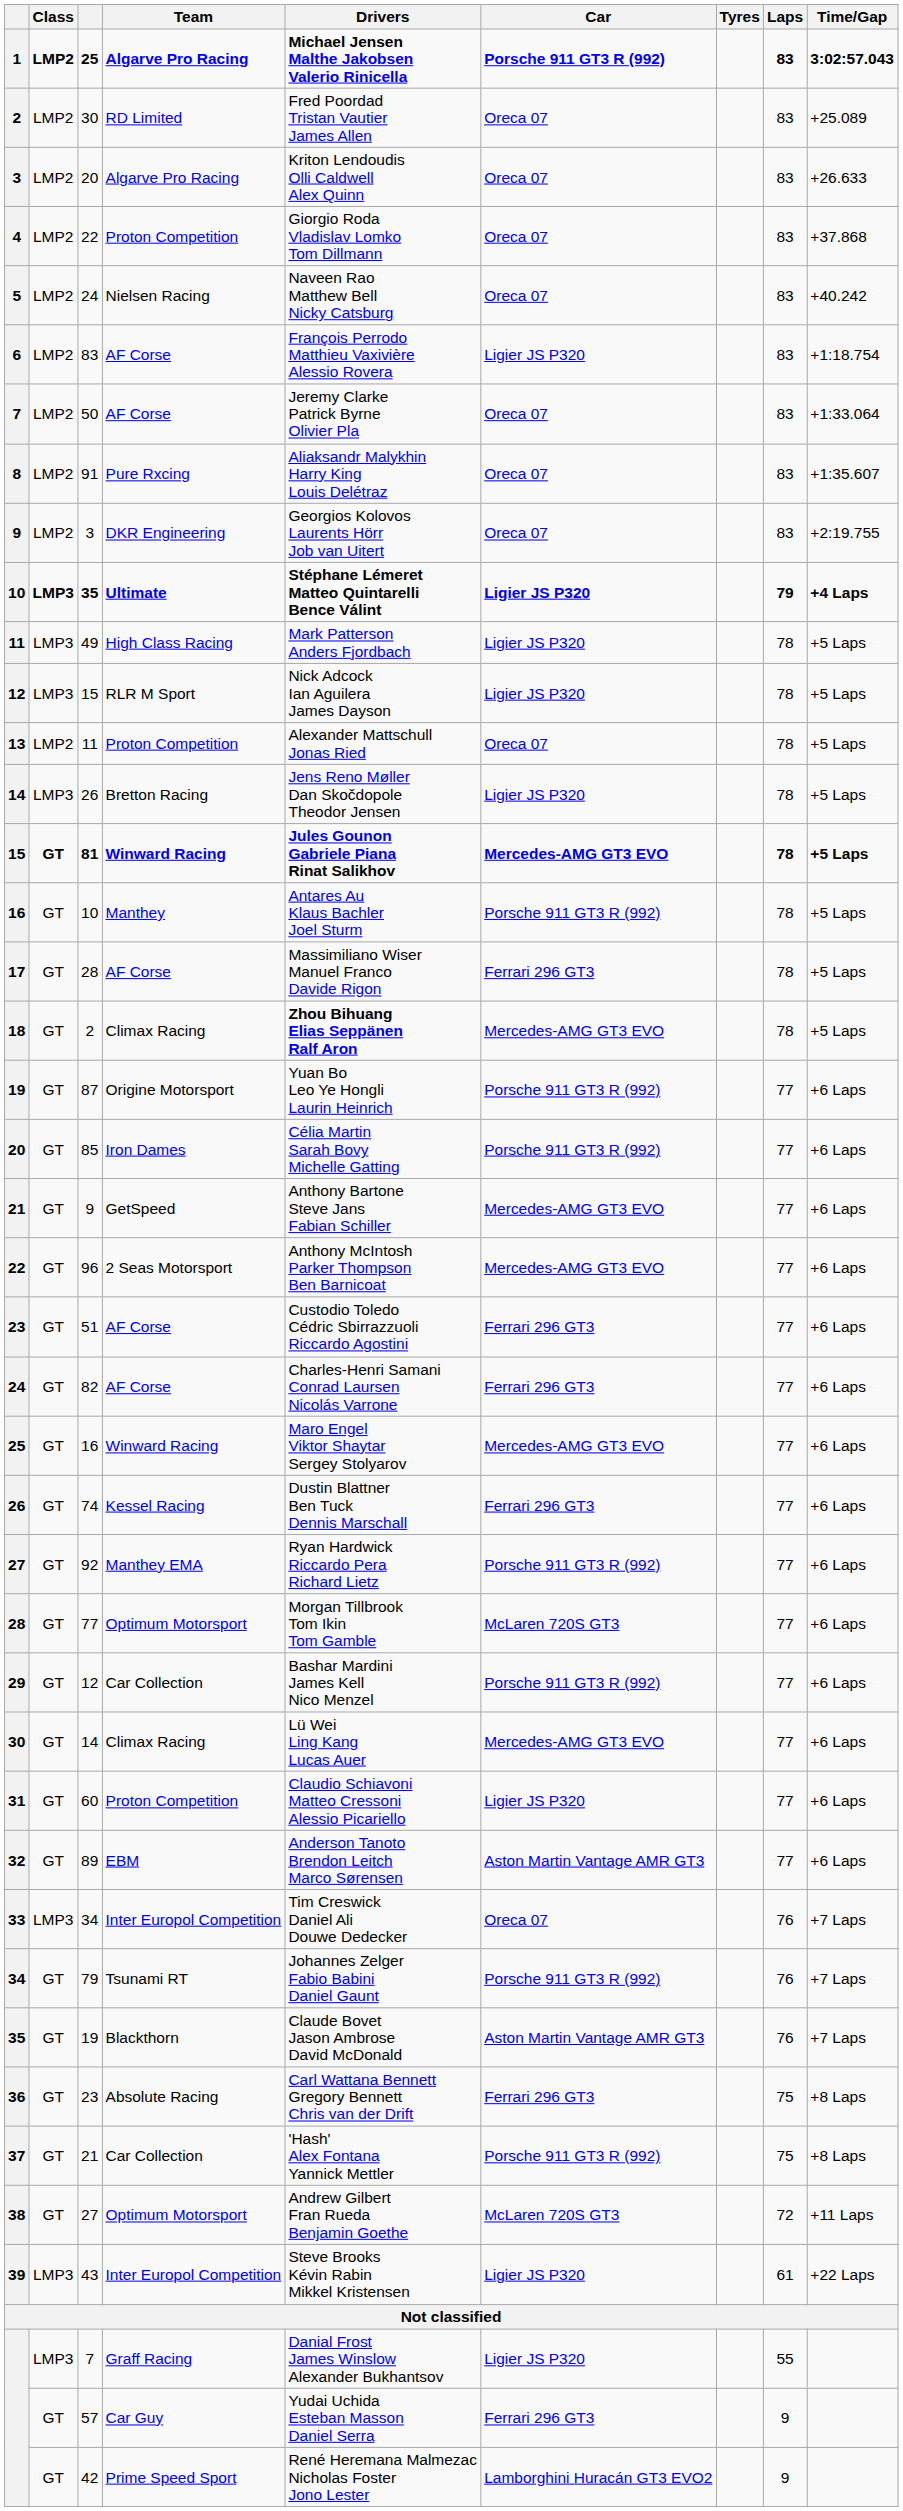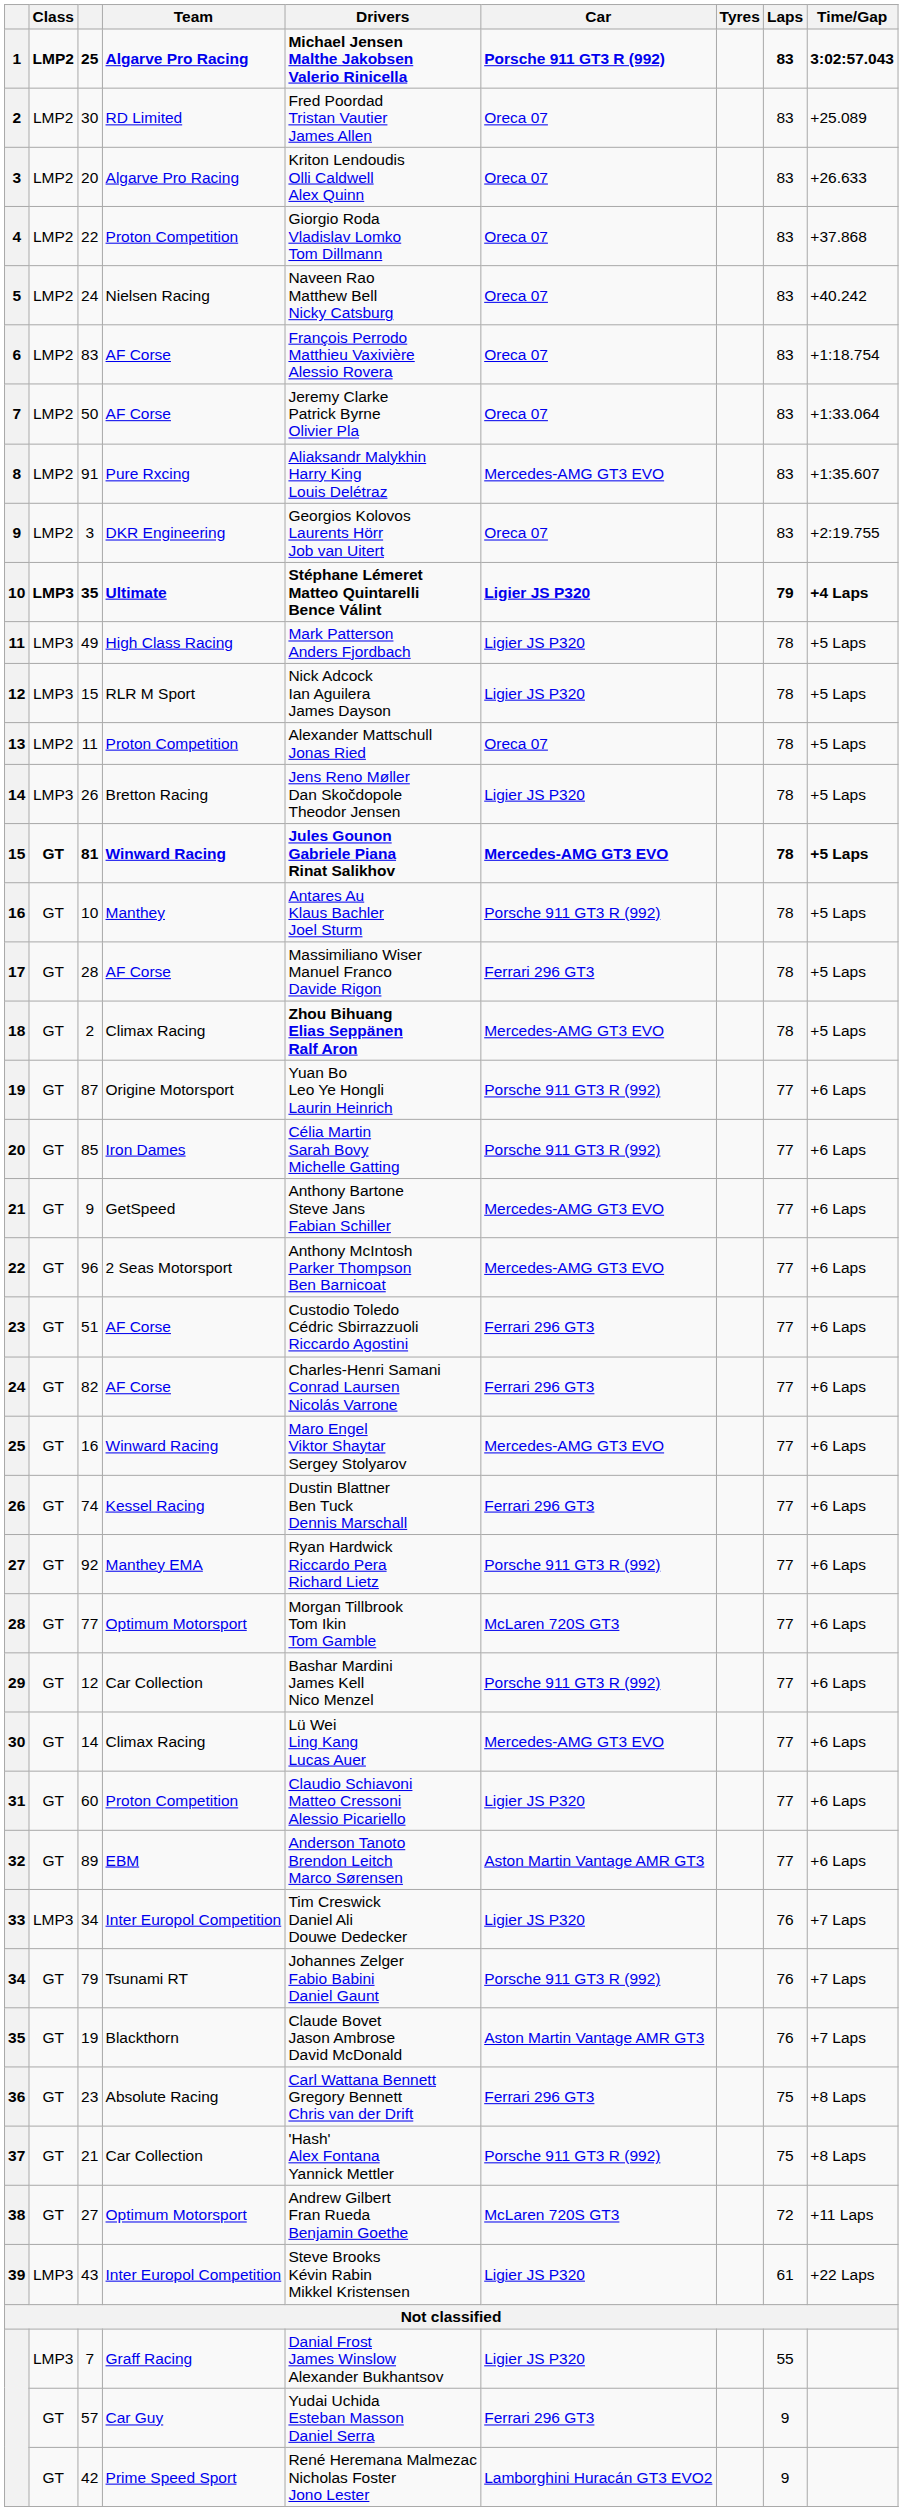 <table class="wikitable" style="font-size:95%;">
 <tr>
 <th></th>
 <th>Class</th>
 <th></th>
 <th>Team</th>
 <th>Drivers</th>
 <th>Car</th>
 <th>Tyres</th>
 <th>Laps</th>
 <th>Time/Gap</th>
 </tr>
 <tr style="font-weight: bold;">
 <th>1</th>
 <td align="center">LMP2</td>
 <td align="center">25</td>
 <td> <a href='#'>Algarve Pro Racing</a></td>
 <td> Michael Jensen<br> <a href='#'>Malthe Jakobsen</a><br> <a href='#'>Valerio Rinicella</a></td>
 <td><a href='#'>Porsche 911 GT3 R (992)</a></td>
 <td align="center"></td>
 <td align="center">83</td>
 <td align="center">3:02:57.043</td>
 </tr>
 <tr>
 <th>2</th>
 <td align="center">LMP2</td>
 <td align="center">30</td>
 <td> <a href='#'>RD Limited</a></td>
 <td> Fred Poordad<br> <a href='#'>Tristan Vautier</a><br> <a href='#'>James Allen</a></td>
 <td><a href='#'>Oreca 07</a></td>
 <td align="center"></td>
 <td align="center">83</td>
 <td>+25.089</td>
 </tr>
 <tr>
 <th>3</th>
 <td align="center">LMP2</td>
 <td align="center">20</td>
 <td> <a href='#'>Algarve Pro Racing</a></td>
 <td> Kriton Lendoudis<br> <a href='#'>Olli Caldwell</a><br> <a href='#'>Alex Quinn</a></td>
 <td><a href='#'>Oreca 07</a></td>
 <td align="center"></td>
 <td align="center">83</td>
 <td>+26.633</td>
 </tr>
 <tr>
 <th>4</th>
 <td align="center">LMP2</td>
 <td align="center">22</td>
 <td> <a href='#'>Proton Competition</a></td>
 <td> Giorgio Roda<br> <a href='#'>Vladislav Lomko</a><br> <a href='#'>Tom Dillmann</a></td>
 <td><a href='#'>Oreca 07</a></td>
 <td align="center"></td>
 <td align="center">83</td>
 <td>+37.868</td>
 </tr>
 <tr>
 <th>5</th>
 <td align="center">LMP2</td>
 <td align="center">24</td>
 <td> Nielsen Racing</td>
 <td> Naveen Rao<br> Matthew Bell<br> <a href='#'>Nicky Catsburg</a></td>
 <td><a href='#'>Oreca 07</a></td>
 <td align="center"></td>
 <td align="center">83</td>
 <td>+40.242</td>
 </tr>
 <tr>
 <th>6</th>
 <td align="center">LMP2</td>
 <td align="center">83</td>
 <td> <a href='#'>AF Corse</a></td>
 <td> <a href='#'>François Perrodo</a><br> <a href='#'>Matthieu Vaxivière</a><br> <a href='#'>Alessio Rovera</a></td>
-<td><a href='#'>Ligier JS P320</a></td>
+<td><a href='#'>Oreca 07</a></td>
 <td align="center"></td>
 <td align="center">83</td>
 <td>+1:18.754</td>
 </tr>
 <tr>
 <th>7</th>
 <td align="center">LMP2</td>
 <td align="center">50</td>
 <td> <a href='#'>AF Corse</a></td>
 <td> Jeremy Clarke<br> Patrick Byrne<br> <a href='#'>Olivier Pla</a></td>
 <td><a href='#'>Oreca 07</a></td>
 <td align="center"></td>
 <td align="center">83</td>
 <td>+1:33.064</td>
 </tr>
 <tr>
 <th>8</th>
 <td align="center">LMP2</td>
 <td align="center">91</td>
 <td> <a href='#'>Pure Rxcing</a></td>
 <td> <a href='#'>Aliaksandr Malykhin</a><br> <a href='#'>Harry King</a><br> <a href='#'>Louis Delétraz</a></td>
-<td><a href='#'>Oreca 07</a></td>
+<td><a href='#'>Mercedes-AMG GT3 EVO</a></td>
 <td align="center"></td>
 <td align="center">83</td>
 <td>+1:35.607</td>
 </tr>
 <tr>
 <th>9</th>
 <td align="center">LMP2</td>
 <td align="center">3</td>
 <td> <a href='#'>DKR Engineering</a></td>
 <td> Georgios Kolovos<br> <a href='#'>Laurents Hörr</a><br> <a href='#'>Job van Uitert</a></td>
 <td><a href='#'>Oreca 07</a></td>
 <td align="center"></td>
 <td align="center">83</td>
 <td>+2:19.755</td>
 </tr>
 <tr style="font-weight: bold;">
 <th>10</th>
 <td align="center">LMP3</td>
 <td align="center">35</td>
 <td> <a href='#'>Ultimate</a></td>
 <td> Stéphane Lémeret<br> Matteo Quintarelli<br> Bence Válint</td>
 <td><a href='#'>Ligier JS P320</a></td>
 <td align="center"></td>
 <td align="center">79</td>
 <td>+4 Laps</td>
 </tr>
 <tr>
 <th>11</th>
 <td align="center">LMP3</td>
 <td align="center">49</td>
 <td> <a href='#'>High Class Racing</a></td>
 <td> <a href='#'>Mark Patterson</a><br> <a href='#'>Anders Fjordbach</a></td>
 <td><a href='#'>Ligier JS P320</a></td>
 <td align="center"></td>
 <td align="center">78</td>
 <td>+5 Laps</td>
 </tr>
 <tr>
 <th>12</th>
 <td align="center">LMP3</td>
 <td align="center">15</td>
 <td> RLR M Sport</td>
 <td> Nick Adcock<br> Ian Aguilera<br> James Dayson</td>
 <td><a href='#'>Ligier JS P320</a></td>
 <td align="center"></td>
 <td align="center">78</td>
 <td>+5 Laps</td>
 </tr>
 <tr>
 <th>13</th>
 <td align="center">LMP2</td>
 <td align="center">11</td>
 <td> <a href='#'>Proton Competition</a></td>
 <td> Alexander Mattschull<br> <a href='#'>Jonas Ried</a></td>
 <td><a href='#'>Oreca 07</a></td>
 <td align="center"></td>
 <td align="center">78</td>
 <td>+5 Laps</td>
 </tr>
 <tr>
 <th>14</th>
 <td align="center">LMP3</td>
 <td align="center">26</td>
 <td> Bretton Racing</td>
 <td> <a href='#'>Jens Reno Møller</a><br> Dan Skočdopole<br> Theodor Jensen</td>
 <td><a href='#'>Ligier JS P320</a></td>
 <td align="center"></td>
 <td align="center">78</td>
 <td>+5 Laps</td>
 </tr>
 <tr style="font-weight: bold;">
 <th>15</th>
 <td align="center">GT</td>
 <td align="center">81</td>
 <td> <a href='#'>Winward Racing</a></td>
 <td> <a href='#'>Jules Gounon</a><br> <a href='#'>Gabriele Piana</a><br> Rinat Salikhov</td>
 <td><a href='#'>Mercedes-AMG GT3 EVO</a></td>
 <td align="center"></td>
 <td align="center">78</td>
 <td>+5 Laps</td>
 </tr>
 <tr>
 <th>16</th>
 <td align="center">GT</td>
 <td align="center">10</td>
 <td> <a href='#'>Manthey</a></td>
 <td> <a href='#'>Antares Au</a><br> <a href='#'>Klaus Bachler</a><br> <a href='#'>Joel Sturm</a></td>
 <td><a href='#'>Porsche 911 GT3 R (992)</a></td>
 <td align="center"></td>
 <td align="center">78</td>
 <td>+5 Laps</td>
 </tr>
 <tr>
 <th>17</th>
 <td align="center">GT</td>
 <td align="center">28</td>
 <td> <a href='#'>AF Corse</a></td>
 <td> Massimiliano Wiser<br> Manuel Franco<br> <a href='#'>Davide Rigon</a></td>
 <td><a href='#'>Ferrari 296 GT3</a></td>
 <td align="center"></td>
 <td align="center">78</td>
 <td>+5 Laps</td>
 </tr>
 <tr>
 <th>18</th>
 <td align="center">GT</td>
 <td align="center">2</td>
 <td> Climax Racing</td>
 <td><strong> Zhou Bihuang<br> <a href='#'>Elias Seppänen</a><br> <a href='#'>Ralf Aron</a></strong></td>
 <td><a href='#'>Mercedes-AMG GT3 EVO</a></td>
 <td align="center"></td>
 <td align="center">78</td>
 <td>+5 Laps</td>
 </tr>
 <tr>
 <th>19</th>
 <td align="center">GT</td>
 <td align="center">87</td>
 <td> Origine Motorsport</td>
 <td> Yuan Bo<br> Leo Ye Hongli<br> <a href='#'>Laurin Heinrich</a></td>
 <td><a href='#'>Porsche 911 GT3 R (992)</a></td>
 <td align="center"></td>
 <td align="center">77</td>
 <td>+6 Laps</td>
 </tr>
 <tr>
 <th>20</th>
 <td align="center">GT</td>
 <td align="center">85</td>
 <td> <a href='#'>Iron Dames</a></td>
 <td> <a href='#'>Célia Martin</a><br> <a href='#'>Sarah Bovy</a><br> <a href='#'>Michelle Gatting</a></td>
 <td><a href='#'>Porsche 911 GT3 R (992)</a></td>
 <td align="center"></td>
 <td align="center">77</td>
 <td>+6 Laps</td>
 </tr>
 <tr>
 <th>21</th>
 <td align="center">GT</td>
 <td align="center">9</td>
 <td> GetSpeed</td>
 <td> Anthony Bartone<br> Steve Jans<br> <a href='#'>Fabian Schiller</a></td>
 <td><a href='#'>Mercedes-AMG GT3 EVO</a></td>
 <td align="center"></td>
 <td align="center">77</td>
 <td>+6 Laps</td>
 </tr>
 <tr>
 <th>22</th>
 <td align="center">GT</td>
 <td align="center">96</td>
 <td> 2 Seas Motorsport</td>
 <td> Anthony McIntosh<br> <a href='#'>Parker Thompson</a><br> <a href='#'>Ben Barnicoat</a></td>
 <td><a href='#'>Mercedes-AMG GT3 EVO</a></td>
 <td align="center"></td>
 <td align="center">77</td>
 <td>+6 Laps</td>
 </tr>
 <tr>
 <th>23</th>
 <td align="center">GT</td>
 <td align="center">51</td>
 <td> <a href='#'>AF Corse</a></td>
 <td> Custodio Toledo<br> Cédric Sbirrazzuoli<br> <a href='#'>Riccardo Agostini</a></td>
 <td><a href='#'>Ferrari 296 GT3</a></td>
 <td align="center"></td>
 <td align="center">77</td>
 <td>+6 Laps</td>
 </tr>
 <tr>
 <th>24</th>
 <td align="center">GT</td>
 <td align="center">82</td>
 <td> <a href='#'>AF Corse</a></td>
 <td> Charles-Henri Samani<br> <a href='#'>Conrad Laursen</a><br> <a href='#'>Nicolás Varrone</a></td>
 <td><a href='#'>Ferrari 296 GT3</a></td>
 <td align="center"></td>
 <td align="center">77</td>
 <td>+6 Laps</td>
 </tr>
 <tr>
 <th>25</th>
 <td align="center">GT</td>
 <td align="center">16</td>
 <td> <a href='#'>Winward Racing</a></td>
 <td> <a href='#'>Maro Engel</a><br> <a href='#'>Viktor Shaytar</a><br> Sergey Stolyarov</td>
 <td><a href='#'>Mercedes-AMG GT3 EVO</a></td>
 <td align="center"></td>
 <td align="center">77</td>
 <td>+6 Laps</td>
 </tr>
 <tr>
 <th>26</th>
 <td align="center">GT</td>
 <td align="center">74</td>
 <td> <a href='#'>Kessel Racing</a></td>
 <td> Dustin Blattner<br> Ben Tuck<br> <a href='#'>Dennis Marschall</a></td>
 <td><a href='#'>Ferrari 296 GT3</a></td>
 <td align="center"></td>
 <td align="center">77</td>
 <td>+6 Laps</td>
 </tr>
 <tr>
 <th>27</th>
 <td align="center">GT</td>
 <td align="center">92</td>
 <td> <a href='#'>Manthey EMA</a></td>
 <td> Ryan Hardwick<br> <a href='#'>Riccardo Pera</a><br> <a href='#'>Richard Lietz</a></td>
 <td><a href='#'>Porsche 911 GT3 R (992)</a></td>
 <td align="center"></td>
 <td align="center">77</td>
 <td>+6 Laps</td>
 </tr>
 <tr>
 <th>28</th>
 <td align="center">GT</td>
 <td align="center">77</td>
 <td> <a href='#'>Optimum Motorsport</a></td>
 <td> Morgan Tillbrook<br> Tom Ikin<br> <a href='#'>Tom Gamble</a></td>
 <td><a href='#'>McLaren 720S GT3</a></td>
 <td align="center"></td>
 <td align="center">77</td>
 <td>+6 Laps</td>
 </tr>
 <tr>
 <th>29</th>
 <td align="center">GT</td>
 <td align="center">12</td>
 <td> Car Collection</td>
 <td> Bashar Mardini<br> James Kell<br> Nico Menzel</td>
 <td><a href='#'>Porsche 911 GT3 R (992)</a></td>
 <td align="center"></td>
 <td align="center">77</td>
 <td>+6 Laps</td>
 </tr>
 <tr>
 <th>30</th>
 <td align="center">GT</td>
 <td align="center">14</td>
 <td> Climax Racing</td>
 <td> Lü Wei<br> <a href='#'>Ling Kang</a><br> <a href='#'>Lucas Auer</a></td>
 <td><a href='#'>Mercedes-AMG GT3 EVO</a></td>
 <td align="center"></td>
 <td align="center">77</td>
 <td>+6 Laps</td>
 </tr>
 <tr>
 <th>31</th>
 <td align="center">GT</td>
 <td align="center">60</td>
 <td> <a href='#'>Proton Competition</a></td>
 <td> <a href='#'>Claudio Schiavoni</a><br> <a href='#'>Matteo Cressoni</a><br> <a href='#'>Alessio Picariello</a></td>
 <td><a href='#'>Ligier JS P320</a></td>
 <td align="center"></td>
 <td align="center">77</td>
 <td>+6 Laps</td>
 </tr>
 <tr>
 <th>32</th>
 <td align="center">GT</td>
 <td align="center">89</td>
 <td> <a href='#'>EBM</a></td>
 <td> <a href='#'>Anderson Tanoto</a><br> <a href='#'>Brendon Leitch</a><br> <a href='#'>Marco Sørensen</a></td>
 <td><a href='#'>Aston Martin Vantage AMR GT3</a></td>
 <td align="center"></td>
 <td align="center">77</td>
 <td>+6 Laps</td>
 </tr>
 <tr>
 <th>33</th>
 <td align="center">LMP3</td>
 <td align="center">34</td>
 <td> <a href='#'>Inter Europol Competition</a></td>
 <td> Tim Creswick<br> Daniel Ali<br> Douwe Dedecker</td>
-<td><a href='#'>Oreca 07</a></td>
+<td><a href='#'>Ligier JS P320</a></td>
 <td align="center"></td>
 <td align="center">76</td>
 <td>+7 Laps</td>
 </tr>
 <tr>
 <th>34</th>
 <td align="center">GT</td>
 <td align="center">79</td>
 <td> Tsunami RT</td>
 <td> Johannes Zelger<br> <a href='#'>Fabio Babini</a><br> <a href='#'>Daniel Gaunt</a></td>
 <td><a href='#'>Porsche 911 GT3 R (992)</a></td>
 <td align="center"></td>
 <td align="center">76</td>
 <td>+7 Laps</td>
 </tr>
 <tr>
 <th>35</th>
 <td align="center">GT</td>
 <td align="center">19</td>
 <td> Blackthorn</td>
 <td> Claude Bovet<br> Jason Ambrose<br> David McDonald</td>
 <td><a href='#'>Aston Martin Vantage AMR GT3</a></td>
 <td align="center"></td>
 <td align="center">76</td>
 <td>+7 Laps</td>
 </tr>
 <tr>
 <th>36</th>
 <td align="center">GT</td>
 <td align="center">23</td>
 <td> Absolute Racing</td>
 <td> <a href='#'>Carl Wattana Bennett</a><br> Gregory Bennett<br> <a href='#'>Chris van der Drift</a></td>
 <td><a href='#'>Ferrari 296 GT3</a></td>
 <td align="center"></td>
 <td align="center">75</td>
 <td>+8 Laps</td>
 </tr>
 <tr>
 <th>37</th>
 <td align="center">GT</td>
 <td align="center">21</td>
 <td> Car Collection</td>
 <td> 'Hash'<br> <a href='#'>Alex Fontana</a><br> Yannick Mettler</td>
 <td><a href='#'>Porsche 911 GT3 R (992)</a></td>
 <td align="center"></td>
 <td align="center">75</td>
 <td>+8 Laps</td>
 </tr>
 <tr>
 <th>38</th>
 <td align="center">GT</td>
 <td align="center">27</td>
 <td> <a href='#'>Optimum Motorsport</a></td>
 <td> Andrew Gilbert<br> Fran Rueda<br> <a href='#'>Benjamin Goethe</a></td>
 <td><a href='#'>McLaren 720S GT3</a></td>
 <td align="center"></td>
 <td align="center">72</td>
 <td>+11 Laps</td>
 </tr>
 <tr>
 <th>39</th>
 <td align="center">LMP3</td>
 <td align="center">43</td>
 <td> <a href='#'>Inter Europol Competition</a></td>
 <td> Steve Brooks<br> Kévin Rabin<br> Mikkel Kristensen</td>
 <td><a href='#'>Ligier JS P320</a></td>
 <td align="center"></td>
 <td align="center">61</td>
 <td>+22 Laps</td>
 </tr>
 <tr>
 <th colspan="9">Not classified</th>
 </tr>
 <tr>
 <th rowspan="3"></th>
 <td align="center">LMP3</td>
 <td align="center">7</td>
 <td> <a href='#'>Graff Racing</a></td>
 <td> <a href='#'>Danial Frost</a><br> <a href='#'>James Winslow</a><br> Alexander Bukhantsov</td>
 <td><a href='#'>Ligier JS P320</a></td>
 <td align="center"></td>
 <td align="center">55</td>
 <td></td>
 </tr>
 <tr>
 <td align="center">GT</td>
 <td align="center">57</td>
 <td> <a href='#'>Car Guy</a></td>
 <td> Yudai Uchida<br> <a href='#'>Esteban Masson</a><br> <a href='#'>Daniel Serra</a></td>
 <td><a href='#'>Ferrari 296 GT3</a></td>
 <td align="center"></td>
 <td align="center">9</td>
 <td></td>
 </tr>
 <tr>
 <td align="center">GT</td>
 <td align="center">42</td>
 <td> <a href='#'>Prime Speed Sport</a></td>
 <td> René Heremana Malmezac<br> Nicholas Foster<br> <a href='#'>Jono Lester</a></td>
 <td><a href='#'>Lamborghini Huracán GT3 EVO2</a></td>
 <td align="center"></td>
 <td align="center">9</td>
 <td></td>
 </tr>
 <tr>
 </tr>
 </table>
